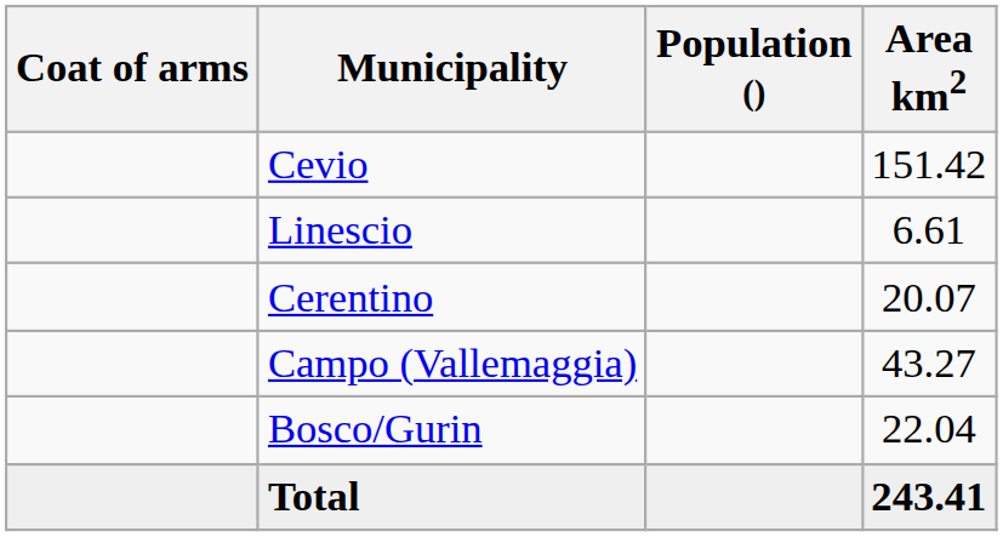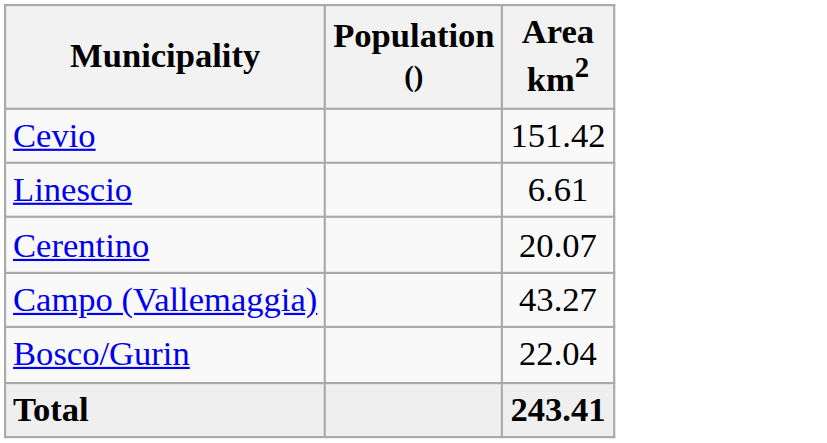 <table class="wikitable">
 <tr>
-<th>Coat of arms</th>
 <th>Municipality</th>
 <th>Population<br><small>()</small></th>
 <th>Area <br>km<sup>2</sup></th>
 </tr>
 <tr>
-<td></td>
 <td><a href='#'>Cevio</a></td>
 <td align="center"></td>
 <td align="center">151.42</td>
 </tr>
 <tr>
-<td></td>
 <td><a href='#'>Linescio</a></td>
 <td align="center"></td>
 <td align="center">6.61</td>
 </tr>
 <tr>
-<td></td>
 <td><a href='#'>Cerentino</a></td>
 <td align="center"></td>
 <td align="center">20.07</td>
 </tr>
 <tr>
-<td></td>
 <td><a href='#'>Campo (Vallemaggia)</a></td>
 <td align="center"></td>
 <td align="center">43.27</td>
 </tr>
 <tr>
-<td></td>
 <td><a href='#'>Bosco/Gurin</a></td>
 <td align="center"></td>
 <td align="center">22.04</td>
 </tr>
 <tr>
-<td bgcolor="#EFEFEF"></td>
 <td bgcolor="#EFEFEF"><strong>Total</strong></td>
 <td bgcolor="#EFEFEF" align="center"></td>
 <td bgcolor="#EFEFEF" align="center"><strong>243.41</strong></td>
 </tr>
 </table>
